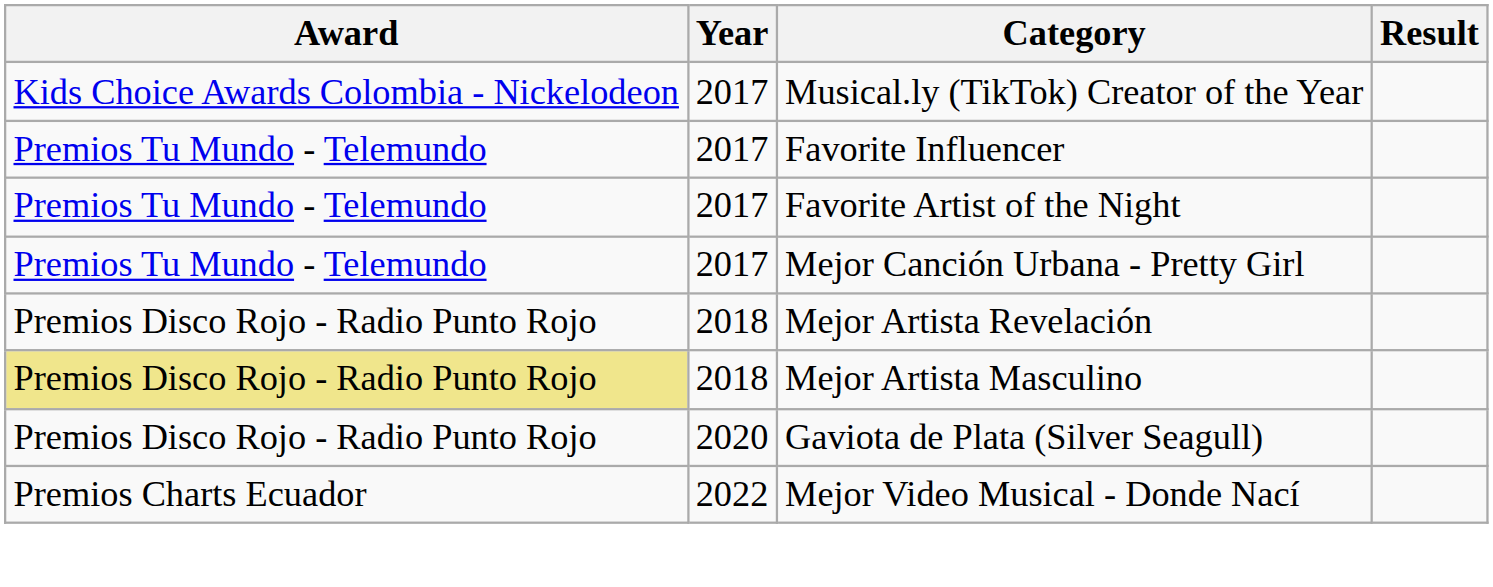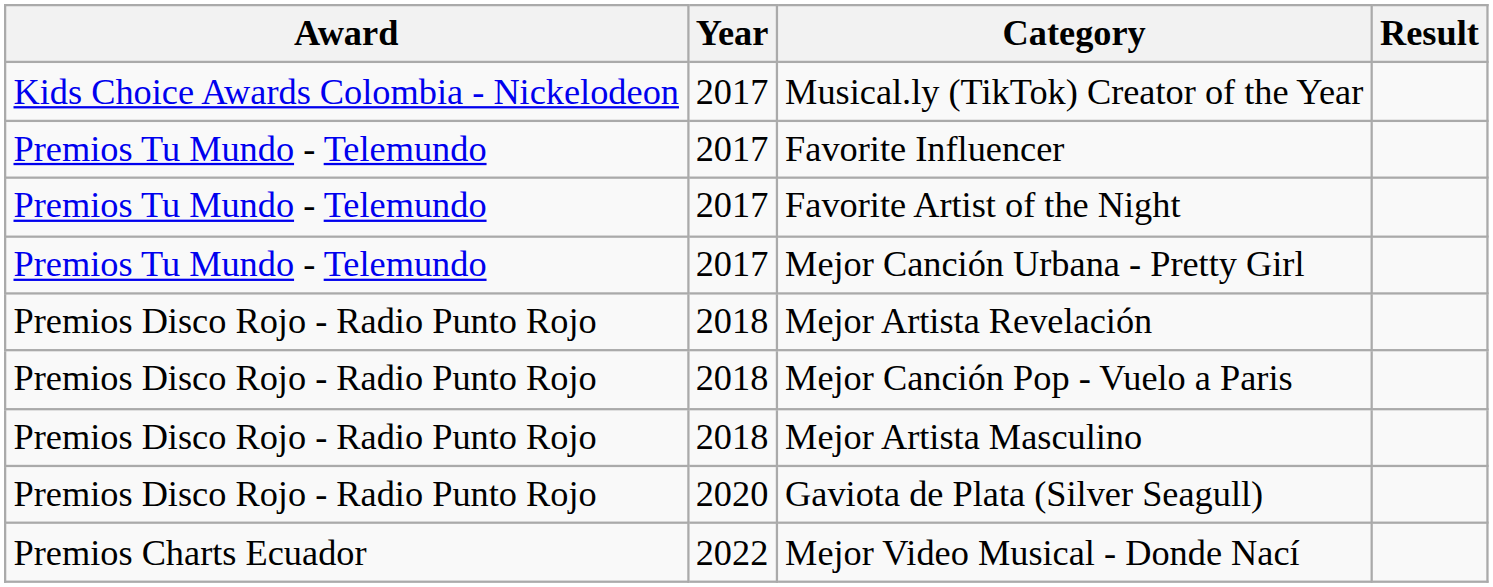 <table class="wikitable">
 <tr>
 <th>Award</th>
 <th>Year</th>
 <th>Category</th>
 <th>Result</th>
 </tr>
 <tr>
 <td><a href='#'>Kids Choice Awards Colombia - Nickelodeon</a></td>
 <td>2017</td>
 <td>Musical.ly (TikTok) Creator of the Year</td>
 <td></td>
 </tr>
 <tr>
 <td><a href='#'>Premios Tu Mundo</a> - <a href='#'>Telemundo</a></td>
 <td>2017</td>
 <td>Favorite Influencer</td>
 <td></td>
 </tr>
 <tr>
 <td><a href='#'>Premios Tu Mundo</a> - <a href='#'>Telemundo</a></td>
 <td>2017</td>
 <td>Favorite Artist of the Night</td>
 <td></td>
 </tr>
 <tr>
 <td><a href='#'>Premios Tu Mundo</a> - <a href='#'>Telemundo</a></td>
 <td>2017</td>
 <td>Mejor Canción Urbana - Pretty Girl </td>
 <td></td>
 </tr>
 <tr>
 <td>Premios Disco Rojo - Radio Punto Rojo</td>
 <td>2018</td>
 <td>Mejor Artista Revelación</td>
 <td></td>
 </tr>
 <tr>
-<td style="background: khaki;">Premios Disco Rojo - Radio Punto Rojo</td>
+<td>Premios Disco Rojo - Radio Punto Rojo</td>
+<td>2018</td>
+<td>Mejor Canción Pop - Vuelo a Paris</td>
+<td></td>
+</tr>
+<tr>
+<td>Premios Disco Rojo - Radio Punto Rojo</td>
 <td>2018</td>
 <td>Mejor Artista Masculino</td>
 <td></td>
 </tr>
 <tr>
 <td>Premios Disco Rojo - Radio Punto Rojo</td>
 <td>2020</td>
 <td>Gaviota de Plata (Silver Seagull)</td>
 <td></td>
 </tr>
 <tr>
 <td>Premios Charts Ecuador</td>
 <td>2022</td>
 <td>Mejor Video Musical - Donde Nací</td>
 <td></td>
 </tr>
 </table>
